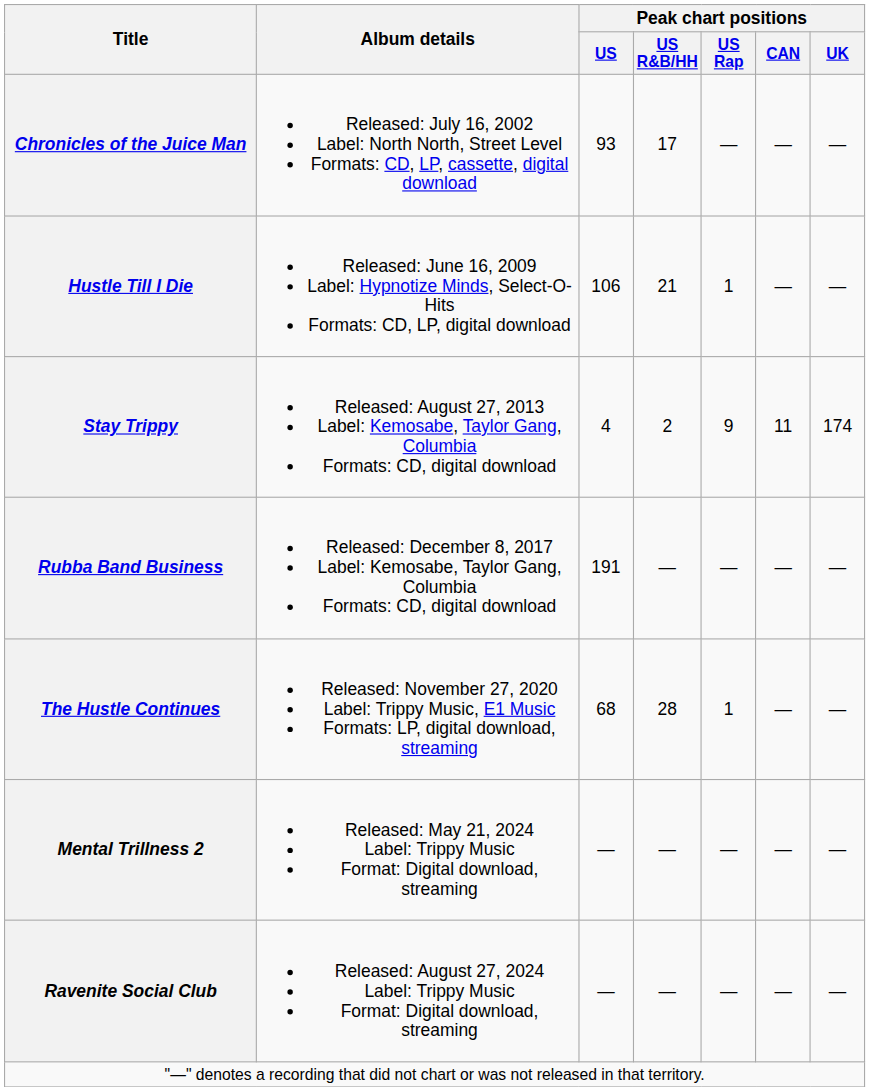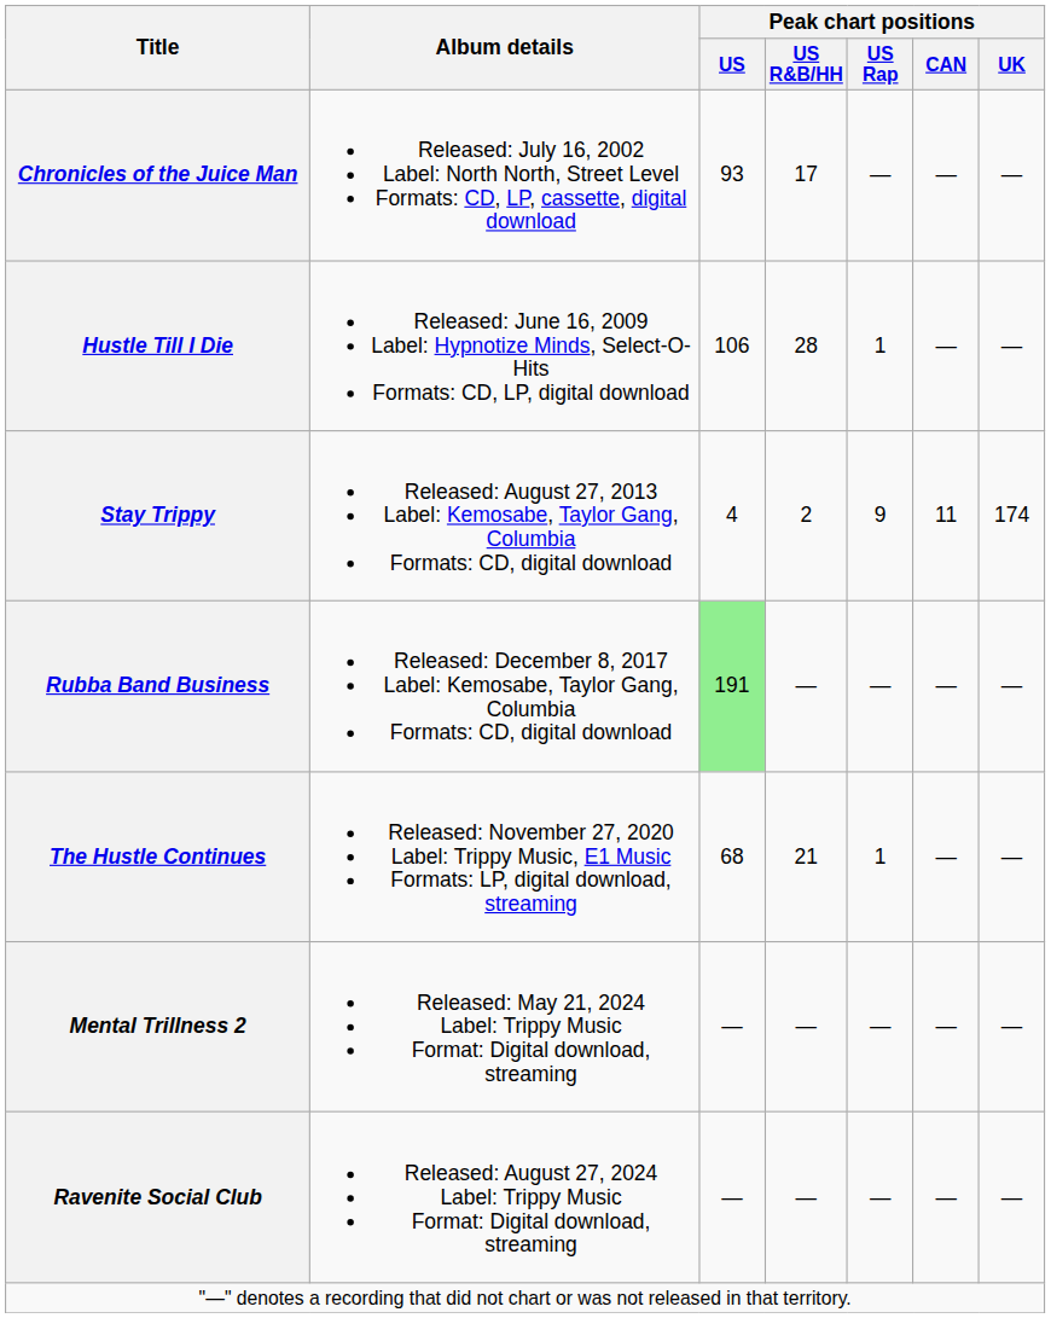 <table class="wikitable plainrowheaders" style="text-align:center;">
 <tr>
 <th scope="col" rowspan="2" style="width:14em;">Title</th>
 <th scope="col" rowspan="2" style="width:18em;">Album details</th>
 <th scope="col" colspan="5">Peak chart positions</th>
 </tr>
 <tr>
 <th scope="col" style="width:3em;font-size:90%;"><a href='#'>US</a><br></th>
 <th scope="col" style="width:3em;font-size:90%;"><a href='#'>US<br>R&B/HH</a><br></th>
 <th scope="col" style="width:3em;font-size:90%;"><a href='#'>US<br>Rap</a><br></th>
 <th scope="col" style="width:3em;font-size:90%;"><a href='#'>CAN</a><br></th>
 <th scope="col" style="width:3em;font-size:90%;"><a href='#'>UK</a><br></th>
 </tr>
 <tr>
 <th scope="row"><em><a href='#'>Chronicles of the Juice Man</a></em></th>
 <td><br><ul><li>Released: July 16, 2002</li><li>Label: North North, Street Level</li><li>Formats: <a href='#'>CD</a>, <a href='#'>LP</a>, <a href='#'>cassette</a>, <a href='#'>digital download</a></li></ul></td>
 <td>93</td>
 <td>17</td>
 <td>—</td>
 <td>—</td>
 <td>—</td>
 </tr>
 <tr>
 <th scope="row"><em><a href='#'>Hustle Till I Die</a></em></th>
 <td><br><ul><li>Released: June 16, 2009</li><li>Label: <a href='#'>Hypnotize Minds</a>, Select-O-Hits</li><li>Formats: CD, LP, digital download</li></ul></td>
 <td>106</td>
-<td>21</td>
+<td>28</td>
 <td>1</td>
 <td>—</td>
 <td>—</td>
 </tr>
 <tr>
 <th scope="row"><em><a href='#'>Stay Trippy</a></em></th>
 <td><br><ul><li>Released: August 27, 2013</li><li>Label: <a href='#'>Kemosabe</a>, <a href='#'>Taylor Gang</a>, <a href='#'>Columbia</a></li><li>Formats: CD, digital download</li></ul></td>
 <td>4</td>
 <td>2</td>
 <td>9</td>
 <td>11</td>
 <td>174</td>
 </tr>
 <tr>
 <th scope="row"><em><a href='#'>Rubba Band Business</a></em></th>
 <td><br><ul><li>Released: December 8, 2017</li><li>Label: Kemosabe, Taylor Gang, Columbia</li><li>Formats: CD, digital download</li></ul></td>
-<td>191</td>
+<td style="background: lightgreen;">191</td>
 <td>—</td>
 <td>—</td>
 <td>—</td>
 <td>—</td>
 </tr>
 <tr>
 <th scope="row"><em><a href='#'>The Hustle Continues</a></em></th>
 <td><br><ul><li>Released: November 27, 2020</li><li>Label: Trippy Music, <a href='#'>E1 Music</a></li><li>Formats: LP, digital download, <a href='#'>streaming</a></li></ul></td>
 <td>68</td>
-<td>28</td>
+<td>21</td>
 <td>1</td>
 <td>—</td>
 <td>—</td>
 </tr>
 <tr>
 <th scope="row"><em>Mental Trillness 2</em></th>
 <td><br><ul><li>Released: May 21, 2024</li><li>Label: Trippy Music</li><li>Format: Digital download, streaming</li></ul></td>
 <td>—</td>
 <td>—</td>
 <td>—</td>
 <td>—</td>
 <td>—</td>
 </tr>
 <tr>
 <th scope="row"><em>Ravenite Social Club</em></th>
 <td><br><ul><li>Released: August 27, 2024</li><li>Label: Trippy Music</li><li>Format: Digital download, streaming</li></ul></td>
 <td>—</td>
 <td>—</td>
 <td>—</td>
 <td>—</td>
 <td>—</td>
 </tr>
 <tr>
 <td colspan="15" style="font-size:90%">"—" denotes a recording that did not chart or was not released in that territory.</td>
 </tr>
 </table>
